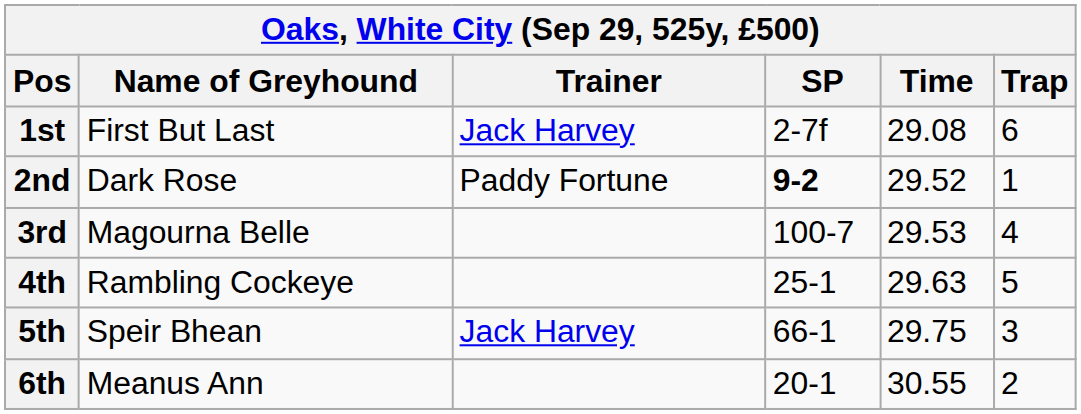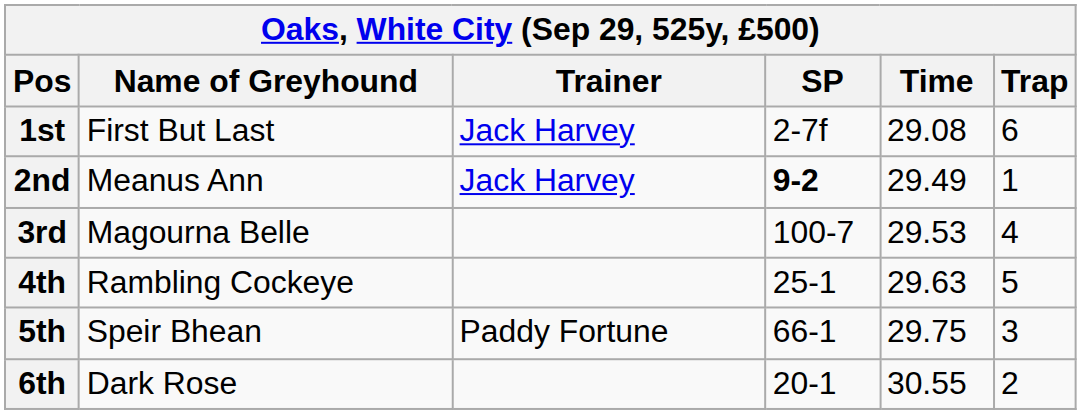 <table class="wikitable">
 <tr>
 <th colspan="6"><a href='#'>Oaks</a>, <a href='#'>White City</a> (Sep 29, 525y, £500)</th>
 </tr>
 <tr>
 <th width=30>Pos</th>
 <th width=180>Name of Greyhound</th>
 <th width=150>Trainer</th>
 <th width=50>SP</th>
 <th width=50>Time</th>
 <th width=30>Trap</th>
 </tr>
 <tr>
 <th>1st</th>
 <td>First But Last</td>
 <td><a href='#'>Jack Harvey</a></td>
 <td>2-7f</td>
 <td>29.08</td>
 <td>6</td>
 </tr>
 <tr>
 <th>2nd</th>
-<td>Dark Rose</td>
-<td>Paddy Fortune</td>
+<td>Meanus Ann</td>
+<td><a href='#'>Jack Harvey</a></td>
 <td><strong>9-2</strong></td>
-<td>29.52</td>
+<td>29.49</td>
 <td>1</td>
 </tr>
 <tr>
 <th>3rd</th>
 <td>Magourna Belle</td>
 <td></td>
 <td>100-7</td>
 <td>29.53</td>
 <td>4</td>
 </tr>
 <tr>
 <th>4th</th>
 <td>Rambling Cockeye</td>
 <td></td>
 <td>25-1</td>
 <td>29.63</td>
 <td>5</td>
 </tr>
 <tr>
 <th>5th</th>
 <td>Speir Bhean</td>
-<td><a href='#'>Jack Harvey</a></td>
+<td>Paddy Fortune</td>
 <td>66-1</td>
 <td>29.75</td>
 <td>3</td>
 </tr>
 <tr>
 <th>6th</th>
-<td>Meanus Ann</td>
+<td>Dark Rose</td>
 <td></td>
 <td>20-1</td>
 <td>30.55</td>
 <td>2</td>
 </tr>
 </table>
